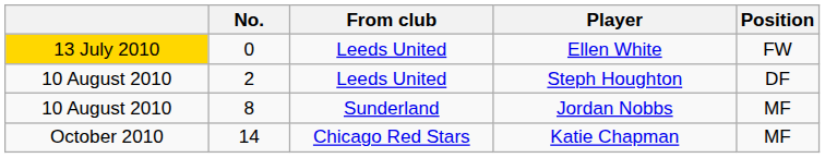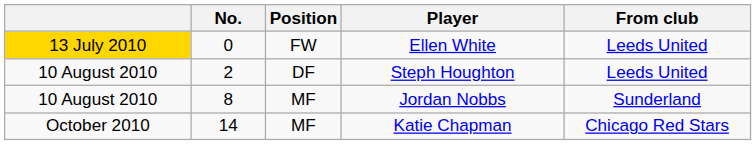 <table class="wikitable sortable" style="width:95%; text-align:center; font-size:85%; text-align:center;">
 <tr>
 <th width="25%"></th>
 <th width="10%">No.</th>
+<th width="10%">Position</th>
+<th>Player</th>
 <th width="25%">From club</th>
-<th>Player</th>
-<th width="10%">Position</th>
 </tr>
 <tr>
 <td style="background: gold;">13 July 2010</td>
 <td>0</td>
+<td>FW</td>
+<td> <a href='#'>Ellen White</a></td>
 <td><em></em> <a href='#'>Leeds United</a></td>
-<td> <a href='#'>Ellen White</a></td>
-<td>FW</td>
 </tr>
 <tr>
 <td>10 August 2010</td>
 <td>2</td>
+<td>DF</td>
+<td> <a href='#'>Steph Houghton</a></td>
 <td><em></em> <a href='#'>Leeds United</a></td>
-<td> <a href='#'>Steph Houghton</a></td>
-<td>DF</td>
 </tr>
 <tr>
 <td>10 August 2010</td>
 <td>8</td>
+<td>MF</td>
+<td> <a href='#'>Jordan Nobbs</a></td>
 <td><em></em> <a href='#'>Sunderland</a></td>
-<td> <a href='#'>Jordan Nobbs</a></td>
-<td>MF</td>
 </tr>
 <tr>
 <td>October 2010</td>
 <td>14</td>
+<td>MF</td>
+<td><em></em> <a href='#'>Katie Chapman</a></td>
 <td><em></em> <a href='#'>Chicago Red Stars</a></td>
-<td><em></em> <a href='#'>Katie Chapman</a></td>
-<td>MF</td>
 </tr>
 </table>
